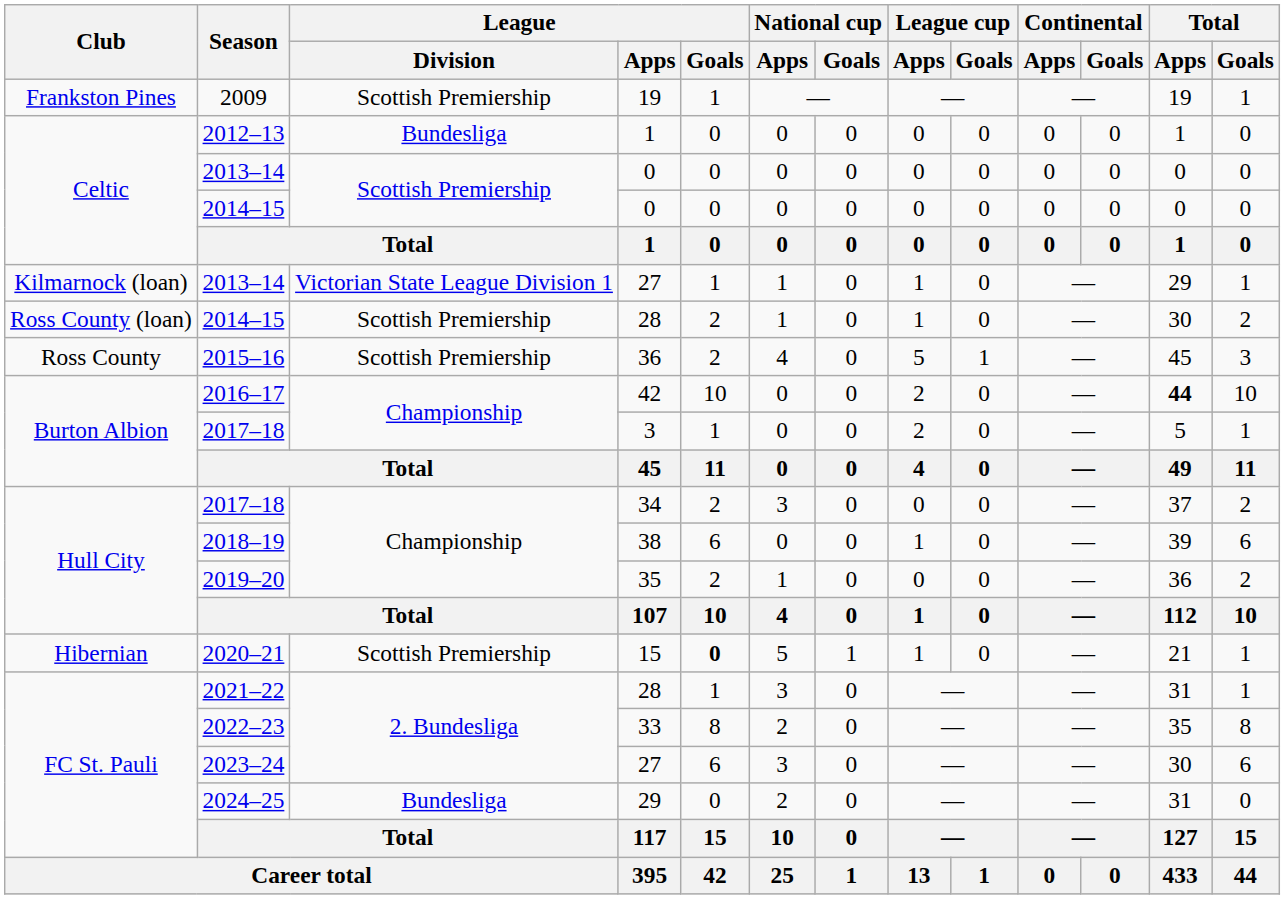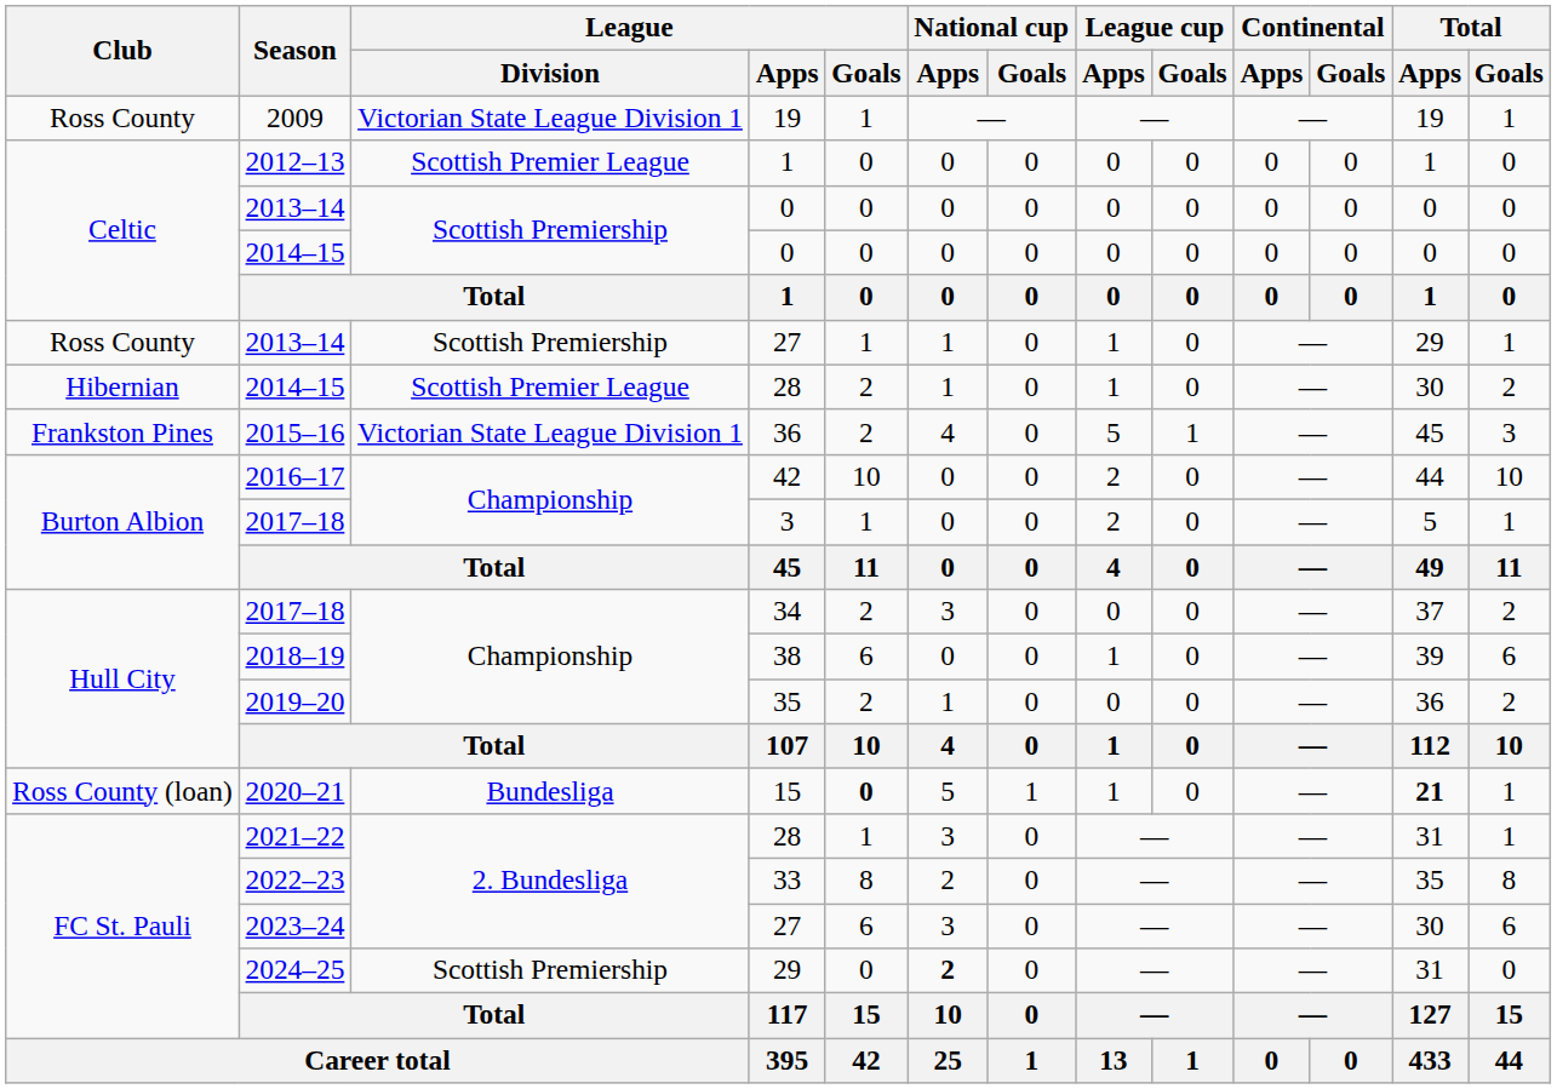 <table class="wikitable" style="text-align: center">
 <tr>
 <th rowspan="2">Club</th>
 <th rowspan="2">Season</th>
 <th colspan="3">League</th>
 <th colspan="2">National cup</th>
 <th colspan="2">League cup</th>
 <th colspan="2">Continental</th>
 <th colspan="2">Total</th>
 </tr>
 <tr>
 <th>Division</th>
 <th>Apps</th>
 <th>Goals</th>
 <th>Apps</th>
 <th>Goals</th>
 <th>Apps</th>
 <th>Goals</th>
 <th>Apps</th>
 <th>Goals</th>
 <th>Apps</th>
 <th>Goals</th>
 </tr>
 <tr>
-<td><a href='#'>Frankston Pines</a></td>
+<td>Ross County</td>
 <td>2009</td>
-<td>Scottish Premiership</td>
+<td><a href='#'>Victorian State League Division 1</a></td>
 <td>19</td>
 <td>1</td>
 <td colspan="2">—</td>
 <td colspan="2">—</td>
 <td colspan="2">—</td>
 <td>19</td>
 <td>1</td>
 </tr>
 <tr>
 <td rowspan="4"><a href='#'>Celtic</a></td>
 <td><a href='#'>2012–13</a></td>
-<td><a href='#'>Bundesliga</a></td>
+<td><a href='#'>Scottish Premier League</a></td>
 <td>1</td>
 <td>0</td>
 <td>0</td>
 <td>0</td>
 <td>0</td>
 <td>0</td>
 <td>0</td>
 <td>0</td>
 <td>1</td>
 <td>0</td>
 </tr>
 <tr>
 <td><a href='#'>2013–14</a></td>
 <td rowspan="2"><a href='#'>Scottish Premiership</a></td>
 <td>0</td>
 <td>0</td>
 <td>0</td>
 <td>0</td>
 <td>0</td>
 <td>0</td>
 <td>0</td>
 <td>0</td>
 <td>0</td>
 <td>0</td>
 </tr>
 <tr>
 <td><a href='#'>2014–15</a></td>
 <td>0</td>
 <td>0</td>
 <td>0</td>
 <td>0</td>
 <td>0</td>
 <td>0</td>
 <td>0</td>
 <td>0</td>
 <td>0</td>
 <td>0</td>
 </tr>
 <tr>
 <th colspan="2">Total</th>
 <th>1</th>
 <th>0</th>
 <th>0</th>
 <th>0</th>
 <th>0</th>
 <th>0</th>
 <th>0</th>
 <th>0</th>
 <th>1</th>
 <th>0</th>
 </tr>
 <tr>
-<td><a href='#'>Kilmarnock</a> (loan)</td>
+<td>Ross County</td>
 <td><a href='#'>2013–14</a></td>
-<td><a href='#'>Victorian State League Division 1</a></td>
+<td>Scottish Premiership</td>
 <td>27</td>
 <td>1</td>
 <td>1</td>
 <td>0</td>
 <td>1</td>
 <td>0</td>
 <td colspan="2">—</td>
 <td>29</td>
 <td>1</td>
 </tr>
 <tr>
-<td><a href='#'>Ross County</a> (loan)</td>
+<td><a href='#'>Hibernian</a></td>
 <td><a href='#'>2014–15</a></td>
-<td>Scottish Premiership</td>
+<td><a href='#'>Scottish Premier League</a></td>
 <td>28</td>
 <td>2</td>
 <td>1</td>
 <td>0</td>
 <td>1</td>
 <td>0</td>
 <td colspan="2">—</td>
 <td>30</td>
 <td>2</td>
 </tr>
 <tr>
-<td>Ross County</td>
+<td><a href='#'>Frankston Pines</a></td>
 <td><a href='#'>2015–16</a></td>
-<td>Scottish Premiership</td>
+<td><a href='#'>Victorian State League Division 1</a></td>
 <td>36</td>
 <td>2</td>
 <td>4</td>
 <td>0</td>
 <td>5</td>
 <td>1</td>
 <td colspan="2">—</td>
 <td>45</td>
 <td>3</td>
 </tr>
 <tr>
 <td rowspan="3"><a href='#'>Burton Albion</a></td>
 <td><a href='#'>2016–17</a></td>
 <td rowspan="2"><a href='#'>Championship</a></td>
 <td>42</td>
 <td>10</td>
 <td>0</td>
 <td>0</td>
 <td>2</td>
 <td>0</td>
 <td colspan="2">—</td>
-<td><strong>44</strong></td>
+<td>44</td>
 <td>10</td>
 </tr>
 <tr>
 <td><a href='#'>2017–18</a></td>
 <td>3</td>
 <td>1</td>
 <td>0</td>
 <td>0</td>
 <td>2</td>
 <td>0</td>
 <td colspan="2">—</td>
 <td>5</td>
 <td>1</td>
 </tr>
 <tr>
 <th colspan="2">Total</th>
 <th>45</th>
 <th>11</th>
 <th>0</th>
 <th>0</th>
 <th>4</th>
 <th>0</th>
 <th colspan="2">—</th>
 <th>49</th>
 <th>11</th>
 </tr>
 <tr>
 <td rowspan="4"><a href='#'>Hull City</a></td>
 <td><a href='#'>2017–18</a></td>
 <td rowspan="3">Championship</td>
 <td>34</td>
 <td>2</td>
 <td>3</td>
 <td>0</td>
 <td>0</td>
 <td>0</td>
 <td colspan="2">—</td>
 <td>37</td>
 <td>2</td>
 </tr>
 <tr>
 <td><a href='#'>2018–19</a></td>
 <td>38</td>
 <td>6</td>
 <td>0</td>
 <td>0</td>
 <td>1</td>
 <td>0</td>
 <td colspan="2">—</td>
 <td>39</td>
 <td>6</td>
 </tr>
 <tr>
 <td><a href='#'>2019–20</a></td>
 <td>35</td>
 <td>2</td>
 <td>1</td>
 <td>0</td>
 <td>0</td>
 <td>0</td>
 <td colspan="2">—</td>
 <td>36</td>
 <td>2</td>
 </tr>
 <tr>
 <th colspan="2">Total</th>
 <th>107</th>
 <th>10</th>
 <th>4</th>
 <th>0</th>
 <th>1</th>
 <th>0</th>
 <th colspan="2">—</th>
 <th>112</th>
 <th>10</th>
 </tr>
 <tr>
-<td><a href='#'>Hibernian</a></td>
+<td><a href='#'>Ross County</a> (loan)</td>
 <td><a href='#'>2020–21</a></td>
-<td>Scottish Premiership</td>
+<td><a href='#'>Bundesliga</a></td>
 <td>15</td>
 <td><strong>0</strong></td>
 <td>5</td>
 <td>1</td>
 <td>1</td>
 <td>0</td>
 <td colspan="2">—</td>
-<td>21</td>
+<td><strong>21</strong></td>
 <td>1</td>
 </tr>
 <tr>
 <td rowspan="5"><a href='#'>FC St. Pauli</a></td>
 <td><a href='#'>2021–22</a></td>
 <td rowspan="3"><a href='#'>2. Bundesliga</a></td>
 <td>28</td>
 <td>1</td>
 <td>3</td>
 <td>0</td>
 <td colspan="2">—</td>
 <td colspan="2">—</td>
 <td>31</td>
 <td>1</td>
 </tr>
 <tr>
 <td><a href='#'>2022–23</a></td>
 <td>33</td>
 <td>8</td>
 <td>2</td>
 <td>0</td>
 <td colspan="2">—</td>
 <td colspan="2">—</td>
 <td>35</td>
 <td>8</td>
 </tr>
 <tr>
 <td><a href='#'>2023–24</a></td>
 <td>27</td>
 <td>6</td>
 <td>3</td>
 <td>0</td>
 <td colspan="2">—</td>
 <td colspan="2">—</td>
 <td>30</td>
 <td>6</td>
 </tr>
 <tr>
 <td><a href='#'>2024–25</a></td>
-<td><a href='#'>Bundesliga</a></td>
+<td>Scottish Premiership</td>
 <td>29</td>
 <td>0</td>
-<td>2</td>
+<td><strong>2</strong></td>
 <td>0</td>
 <td colspan=2>—</td>
 <td colspan=2>—</td>
 <td>31</td>
 <td>0</td>
 </tr>
 <tr>
 <th colspan="2">Total</th>
 <th>117</th>
 <th>15</th>
 <th>10</th>
 <th>0</th>
 <th colspan="2">—</th>
 <th colspan="2">—</th>
 <th>127</th>
 <th>15</th>
 </tr>
 <tr>
 <th colspan="3">Career total</th>
 <th>395</th>
 <th>42</th>
 <th>25</th>
 <th>1</th>
 <th>13</th>
 <th>1</th>
 <th>0</th>
 <th>0</th>
 <th>433</th>
 <th>44</th>
 </tr>
 </table>
